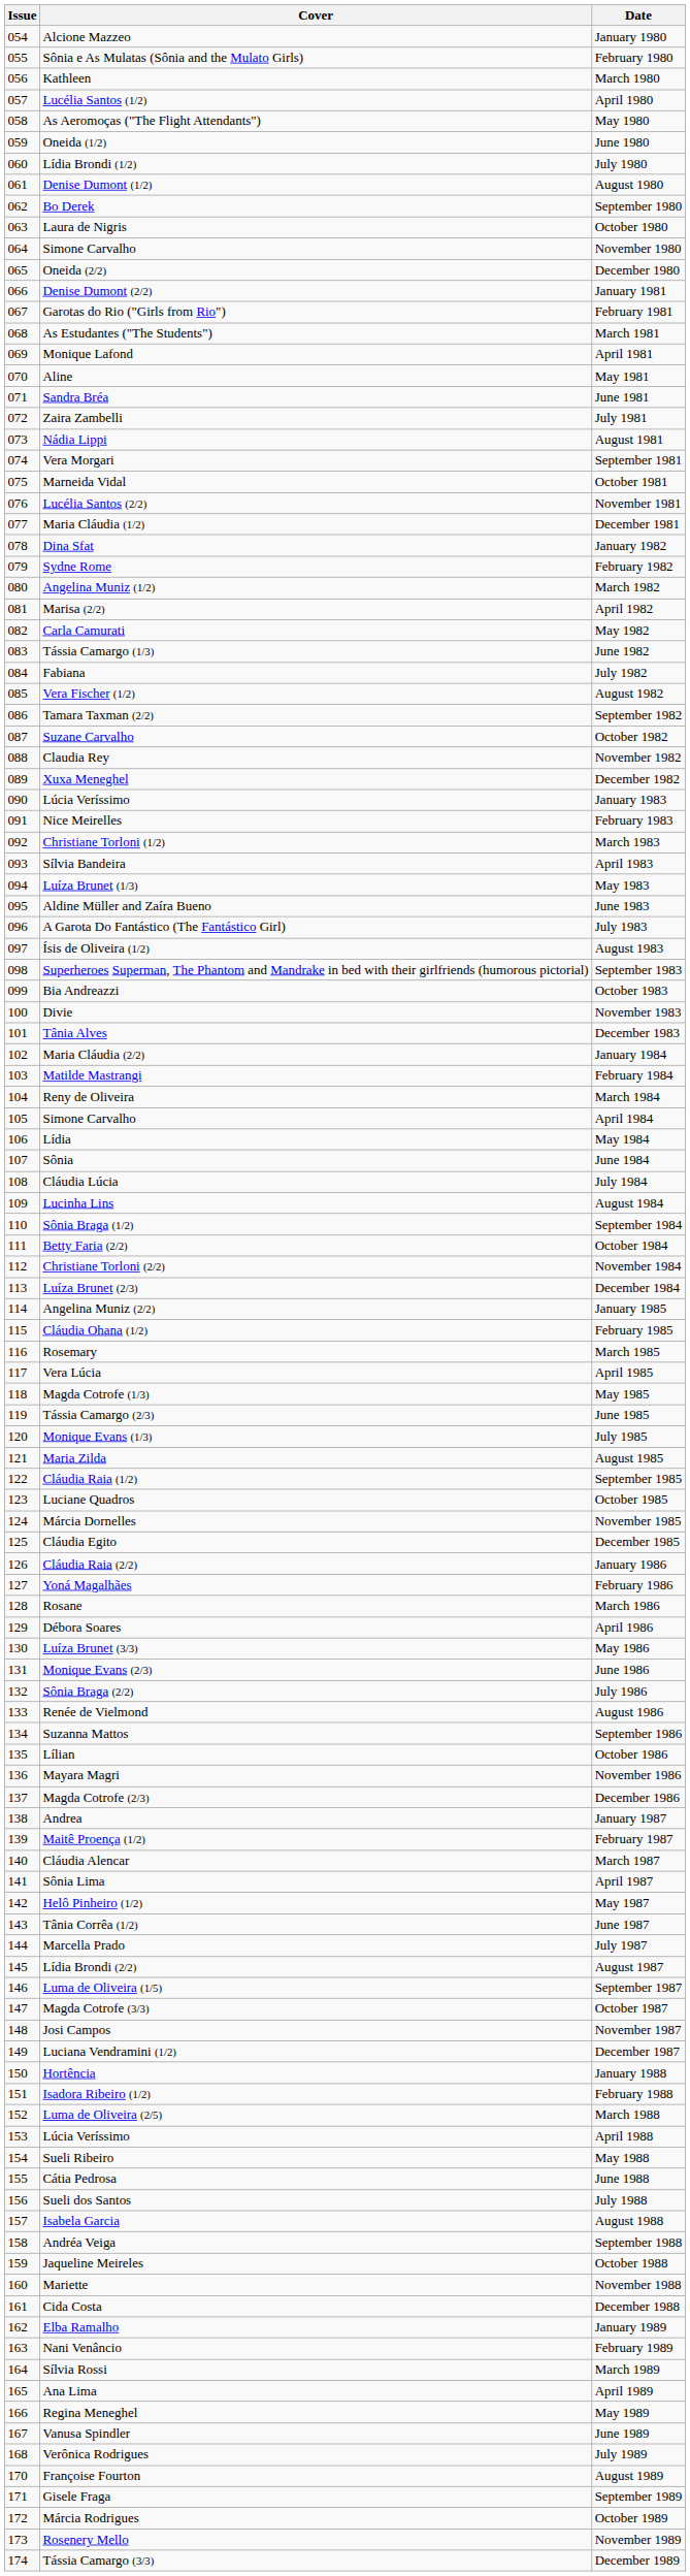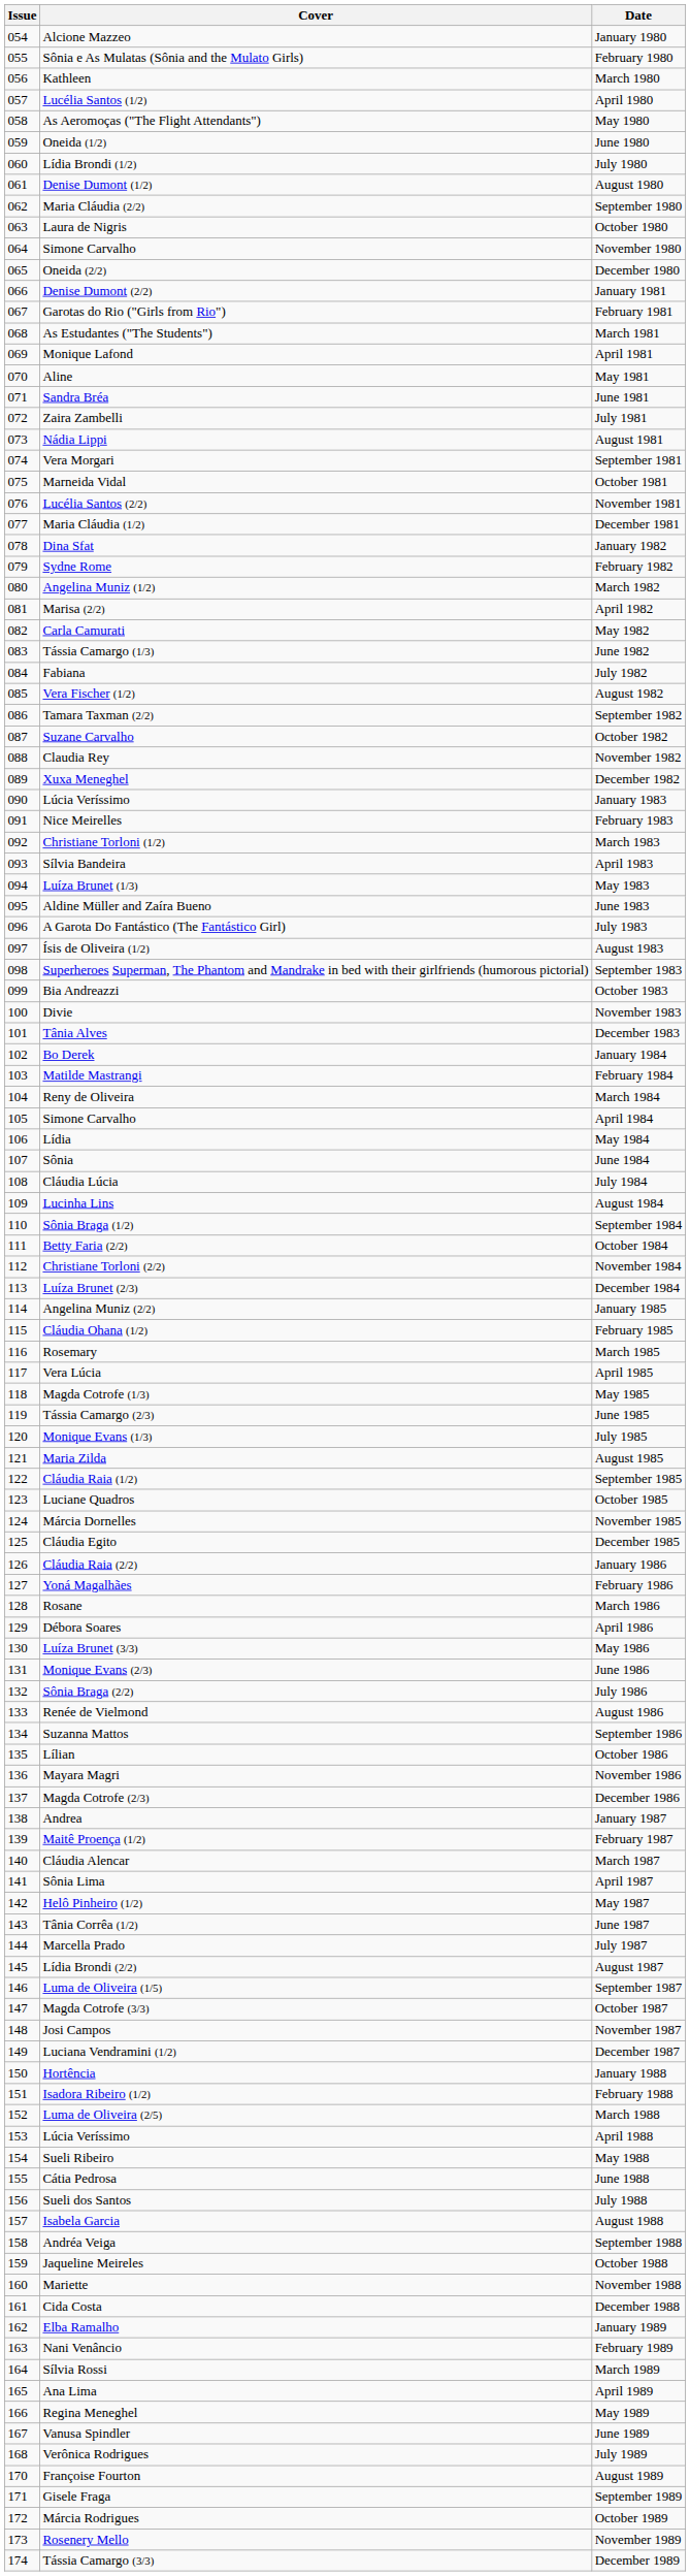 <table class="wikitable">
 <tr>
 <th>Issue</th>
 <th>Cover</th>
 <th>Date</th>
 </tr>
 <tr>
 <td>054</td>
 <td>Alcione Mazzeo</td>
 <td>January 1980</td>
 </tr>
 <tr>
 <td>055</td>
 <td>Sônia e As Mulatas (Sônia and the <a href='#'>Mulato</a> Girls)</td>
 <td>February 1980</td>
 </tr>
 <tr>
 <td>056</td>
 <td>Kathleen</td>
 <td>March 1980</td>
 </tr>
 <tr>
 <td>057</td>
 <td><a href='#'>Lucélia Santos</a> <small>(1/2)</small></td>
 <td>April 1980</td>
 </tr>
 <tr>
 <td>058</td>
 <td>As Aeromoças ("The Flight Attendants")</td>
 <td>May 1980</td>
 </tr>
 <tr>
 <td>059</td>
 <td>Oneida <small>(1/2)</small></td>
 <td>June 1980</td>
 </tr>
 <tr>
 <td>060</td>
 <td>Lídia Brondi <small>(1/2)</small></td>
 <td>July 1980</td>
 </tr>
 <tr>
 <td>061</td>
 <td><a href='#'>Denise Dumont</a> <small>(1/2)</small></td>
 <td>August 1980</td>
 </tr>
 <tr>
 <td>062</td>
-<td><a href='#'>Bo Derek</a></td>
+<td>Maria Cláudia <small>(2/2)</small></td>
 <td>September 1980</td>
 </tr>
 <tr>
 <td>063</td>
 <td>Laura de Nigris</td>
 <td>October 1980</td>
 </tr>
 <tr>
 <td>064</td>
 <td>Simone Carvalho</td>
 <td>November 1980</td>
 </tr>
 <tr>
 <td>065</td>
 <td>Oneida <small>(2/2)</small></td>
 <td>December 1980</td>
 </tr>
 <tr>
 <td>066</td>
 <td><a href='#'>Denise Dumont</a> <small>(2/2)</small></td>
 <td>January 1981</td>
 </tr>
 <tr>
 <td>067</td>
 <td>Garotas do Rio ("Girls from <a href='#'>Rio</a>")</td>
 <td>February 1981</td>
 </tr>
 <tr>
 <td>068</td>
 <td>As Estudantes ("The Students")</td>
 <td>March 1981</td>
 </tr>
 <tr>
 <td>069</td>
 <td>Monique Lafond</td>
 <td>April 1981</td>
 </tr>
 <tr>
 <td>070</td>
 <td>Aline</td>
 <td>May 1981</td>
 </tr>
 <tr>
 <td>071</td>
 <td><a href='#'>Sandra Bréa</a></td>
 <td>June 1981</td>
 </tr>
 <tr>
 <td>072</td>
 <td>Zaira Zambelli</td>
 <td>July 1981</td>
 </tr>
 <tr>
 <td>073</td>
 <td><a href='#'>Nádia Lippi</a></td>
 <td>August 1981</td>
 </tr>
 <tr>
 <td>074</td>
 <td>Vera Morgari</td>
 <td>September 1981</td>
 </tr>
 <tr>
 <td>075</td>
 <td>Marneida Vidal</td>
 <td>October 1981</td>
 </tr>
 <tr>
 <td>076</td>
 <td><a href='#'>Lucélia Santos</a> <small>(2/2)</small></td>
 <td>November 1981</td>
 </tr>
 <tr>
 <td>077</td>
 <td>Maria Cláudia <small>(1/2)</small></td>
 <td>December 1981</td>
 </tr>
 <tr>
 <td>078</td>
 <td><a href='#'>Dina Sfat</a></td>
 <td>January 1982</td>
 </tr>
 <tr>
 <td>079</td>
 <td><a href='#'>Sydne Rome</a></td>
 <td>February 1982</td>
 </tr>
 <tr>
 <td>080</td>
 <td><a href='#'>Angelina Muniz</a> <small>(1/2)</small></td>
 <td>March 1982</td>
 </tr>
 <tr>
 <td>081</td>
 <td>Marisa <small>(2/2)</small></td>
 <td>April 1982</td>
 </tr>
 <tr>
 <td>082</td>
 <td><a href='#'>Carla Camurati</a></td>
 <td>May 1982</td>
 </tr>
 <tr>
 <td>083</td>
 <td>Tássia Camargo <small> (1/3) </small></td>
 <td>June 1982</td>
 </tr>
 <tr>
 <td>084</td>
 <td>Fabiana</td>
 <td>July 1982</td>
 </tr>
 <tr>
 <td>085</td>
 <td><a href='#'>Vera Fischer</a> <small>(1/2)</small></td>
 <td>August 1982</td>
 </tr>
 <tr>
 <td>086</td>
 <td>Tamara Taxman <small>(2/2)</small></td>
 <td>September 1982</td>
 </tr>
 <tr>
 <td>087</td>
 <td><a href='#'>Suzane Carvalho</a></td>
 <td>October 1982</td>
 </tr>
 <tr>
 <td>088</td>
 <td>Claudia Rey</td>
 <td>November 1982</td>
 </tr>
 <tr>
 <td>089</td>
 <td><a href='#'>Xuxa Meneghel</a></td>
 <td>December 1982</td>
 </tr>
 <tr>
 <td>090</td>
 <td>Lúcia Veríssimo</td>
 <td>January 1983</td>
 </tr>
 <tr>
 <td>091</td>
 <td>Nice Meirelles</td>
 <td>February 1983</td>
 </tr>
 <tr>
 <td>092</td>
 <td><a href='#'>Christiane Torloni</a> <small>(1/2)</small></td>
 <td>March 1983</td>
 </tr>
 <tr>
 <td>093</td>
 <td>Sílvia Bandeira</td>
 <td>April 1983</td>
 </tr>
 <tr>
 <td>094</td>
 <td><a href='#'>Luíza Brunet</a> <small>(1/3)</small></td>
 <td>May 1983</td>
 </tr>
 <tr>
 <td>095</td>
 <td>Aldine Müller and Zaíra Bueno</td>
 <td>June 1983</td>
 </tr>
 <tr>
 <td>096</td>
 <td>A Garota Do Fantástico (The <a href='#'>Fantástico</a> Girl)</td>
 <td>July 1983</td>
 </tr>
 <tr>
 <td>097</td>
 <td>Ísis de Oliveira <small>(1/2)</small></td>
 <td>August 1983</td>
 </tr>
 <tr>
 <td>098</td>
 <td><a href='#'>Superheroes</a> <a href='#'>Superman</a>, <a href='#'>The Phantom</a> and <a href='#'>Mandrake</a> in bed with their girlfriends (humorous pictorial)</td>
 <td>September 1983</td>
 </tr>
 <tr>
 <td>099</td>
 <td>Bia Andreazzi</td>
 <td>October 1983</td>
 </tr>
 <tr>
 <td>100</td>
 <td>Divie</td>
 <td>November 1983</td>
 </tr>
 <tr>
 <td>101</td>
 <td><a href='#'>Tânia Alves</a></td>
 <td>December 1983</td>
 </tr>
 <tr>
 <td>102</td>
-<td>Maria Cláudia <small>(2/2)</small></td>
+<td><a href='#'>Bo Derek</a></td>
 <td>January 1984</td>
 </tr>
 <tr>
 <td>103</td>
 <td><a href='#'>Matilde Mastrangi</a></td>
 <td>February 1984</td>
 </tr>
 <tr>
 <td>104</td>
 <td>Reny de Oliveira</td>
 <td>March 1984</td>
 </tr>
 <tr>
 <td>105</td>
 <td>Simone Carvalho</td>
 <td>April 1984</td>
 </tr>
 <tr>
 <td>106</td>
 <td>Lídia</td>
 <td>May 1984</td>
 </tr>
 <tr>
 <td>107</td>
 <td>Sônia</td>
 <td>June 1984</td>
 </tr>
 <tr>
 <td>108</td>
 <td>Cláudia Lúcia</td>
 <td>July 1984</td>
 </tr>
 <tr>
 <td>109</td>
 <td><a href='#'>Lucinha Lins</a></td>
 <td>August 1984</td>
 </tr>
 <tr>
 <td>110</td>
 <td><a href='#'>Sônia Braga</a> <small>(1/2)</small></td>
 <td>September 1984</td>
 </tr>
 <tr>
 <td>111</td>
 <td><a href='#'>Betty Faria</a> <small>(2/2)</small></td>
 <td>October 1984</td>
 </tr>
 <tr>
 <td>112</td>
 <td><a href='#'>Christiane Torloni</a> <small>(2/2)</small></td>
 <td>November 1984</td>
 </tr>
 <tr>
 <td>113</td>
 <td><a href='#'>Luíza Brunet</a> <small>(2/3)</small></td>
 <td>December 1984</td>
 </tr>
 <tr>
 <td>114</td>
 <td>Angelina Muniz <small>(2/2)</small></td>
 <td>January 1985</td>
 </tr>
 <tr>
 <td>115</td>
 <td><a href='#'>Cláudia Ohana</a> <small>(1/2)</small></td>
 <td>February 1985</td>
 </tr>
 <tr>
 <td>116</td>
 <td>Rosemary</td>
 <td>March 1985</td>
 </tr>
 <tr>
 <td>117</td>
 <td>Vera Lúcia</td>
 <td>April 1985</td>
 </tr>
 <tr>
 <td>118</td>
 <td>Magda Cotrofe <small> (1/3) </small></td>
 <td>May 1985</td>
 </tr>
 <tr>
 <td>119</td>
 <td>Tássia Camargo <small> (2/3) </small></td>
 <td>June 1985</td>
 </tr>
 <tr>
 <td>120</td>
 <td><a href='#'>Monique Evans</a> <small>(1/3)</small></td>
 <td>July 1985</td>
 </tr>
 <tr>
 <td>121</td>
 <td><a href='#'>Maria Zilda</a></td>
 <td>August 1985</td>
 </tr>
 <tr>
 <td>122</td>
 <td><a href='#'>Cláudia Raia</a> <small>(1/2)</small></td>
 <td>September 1985</td>
 </tr>
 <tr>
 <td>123</td>
 <td>Luciane Quadros</td>
 <td>October 1985</td>
 </tr>
 <tr>
 <td>124</td>
 <td>Márcia Dornelles</td>
 <td>November 1985</td>
 </tr>
 <tr>
 <td>125</td>
 <td>Cláudia Egito</td>
 <td>December 1985</td>
 </tr>
 <tr>
 <td>126</td>
 <td><a href='#'>Cláudia Raia</a> <small>(2/2)</small></td>
 <td>January 1986</td>
 </tr>
 <tr>
 <td>127</td>
 <td><a href='#'>Yoná Magalhães</a></td>
 <td>February 1986</td>
 </tr>
 <tr>
 <td>128</td>
 <td>Rosane</td>
 <td>March 1986</td>
 </tr>
 <tr>
 <td>129</td>
 <td>Débora Soares</td>
 <td>April 1986</td>
 </tr>
 <tr>
 <td>130</td>
 <td><a href='#'>Luíza Brunet</a> <small>(3/3)</small></td>
 <td>May 1986</td>
 </tr>
 <tr>
 <td>131</td>
 <td><a href='#'>Monique Evans</a> <small>(2/3)</small></td>
 <td>June 1986</td>
 </tr>
 <tr>
 <td>132</td>
 <td><a href='#'>Sônia Braga</a> <small>(2/2)</small></td>
 <td>July 1986</td>
 </tr>
 <tr>
 <td>133</td>
 <td>Renée de Vielmond</td>
 <td>August 1986</td>
 </tr>
 <tr>
 <td>134</td>
 <td>Suzanna Mattos</td>
 <td>September 1986</td>
 </tr>
 <tr>
 <td>135</td>
 <td>Lílian</td>
 <td>October 1986</td>
 </tr>
 <tr>
 <td>136</td>
 <td>Mayara Magri</td>
 <td>November 1986</td>
 </tr>
 <tr>
 <td>137</td>
 <td>Magda Cotrofe <small> (2/3) </small></td>
 <td>December 1986</td>
 </tr>
 <tr>
 <td>138</td>
 <td>Andrea</td>
 <td>January 1987</td>
 </tr>
 <tr>
 <td>139</td>
 <td><a href='#'>Maitê Proença</a> <small>(1/2)</small></td>
 <td>February 1987</td>
 </tr>
 <tr>
 <td>140</td>
 <td>Cláudia Alencar</td>
 <td>March 1987</td>
 </tr>
 <tr>
 <td>141</td>
 <td>Sônia Lima</td>
 <td>April 1987</td>
 </tr>
 <tr>
 <td>142</td>
 <td><a href='#'>Helô Pinheiro</a> <small>(1/2)</small></td>
 <td>May 1987</td>
 </tr>
 <tr>
 <td>143</td>
 <td>Tânia Corrêa <small>(1/2)</small></td>
 <td>June 1987</td>
 </tr>
 <tr>
 <td>144</td>
 <td>Marcella Prado</td>
 <td>July 1987</td>
 </tr>
 <tr>
 <td>145</td>
 <td>Lídia Brondi <small>(2/2)</small></td>
 <td>August 1987</td>
 </tr>
 <tr>
 <td>146</td>
 <td><a href='#'>Luma de Oliveira</a> <small>(1/5)</small></td>
 <td>September 1987</td>
 </tr>
 <tr>
 <td>147</td>
 <td>Magda Cotrofe <small> (3/3) </small></td>
 <td>October 1987</td>
 </tr>
 <tr>
 <td>148</td>
 <td>Josi Campos</td>
 <td>November 1987</td>
 </tr>
 <tr>
 <td>149</td>
 <td>Luciana Vendramini <small>(1/2)</small></td>
 <td>December 1987</td>
 </tr>
 <tr>
 <td>150</td>
 <td><a href='#'>Hortência</a></td>
 <td>January 1988</td>
 </tr>
 <tr>
 <td>151</td>
 <td><a href='#'>Isadora Ribeiro</a> <small>(1/2)</small></td>
 <td>February 1988</td>
 </tr>
 <tr>
 <td>152</td>
 <td><a href='#'>Luma de Oliveira</a> <small>(2/5)</small></td>
 <td>March 1988</td>
 </tr>
 <tr>
 <td>153</td>
 <td>Lúcia Veríssimo</td>
 <td>April 1988</td>
 </tr>
 <tr>
 <td>154</td>
 <td>Sueli Ribeiro</td>
 <td>May 1988</td>
 </tr>
 <tr>
 <td>155</td>
 <td>Cátia Pedrosa</td>
 <td>June 1988</td>
 </tr>
 <tr>
 <td>156</td>
 <td>Sueli dos Santos</td>
 <td>July 1988</td>
 </tr>
 <tr>
 <td>157</td>
 <td><a href='#'>Isabela Garcia</a></td>
 <td>August 1988</td>
 </tr>
 <tr>
 <td>158</td>
 <td>Andréa Veiga</td>
 <td>September 1988</td>
 </tr>
 <tr>
 <td>159</td>
 <td>Jaqueline Meireles</td>
 <td>October 1988</td>
 </tr>
 <tr>
 <td>160</td>
 <td>Mariette</td>
 <td>November 1988</td>
 </tr>
 <tr>
 <td>161</td>
 <td>Cida Costa</td>
 <td>December 1988</td>
 </tr>
 <tr>
 <td>162</td>
 <td><a href='#'>Elba Ramalho</a></td>
 <td>January 1989</td>
 </tr>
 <tr>
 <td>163</td>
 <td>Nani Venâncio</td>
 <td>February 1989</td>
 </tr>
 <tr>
 <td>164</td>
 <td>Sílvia Rossi</td>
 <td>March 1989</td>
 </tr>
 <tr>
 <td>165</td>
 <td>Ana Lima</td>
 <td>April 1989</td>
 </tr>
 <tr>
 <td>166</td>
 <td>Regina Meneghel</td>
 <td>May 1989</td>
 </tr>
 <tr>
 <td>167</td>
 <td>Vanusa Spindler</td>
 <td>June 1989</td>
 </tr>
 <tr>
 <td>168</td>
 <td>Verônica Rodrigues</td>
 <td>July 1989</td>
 </tr>
 <tr>
 <td>170</td>
 <td>Françoise Fourton</td>
 <td>August 1989</td>
 </tr>
 <tr>
 <td>171</td>
 <td>Gisele Fraga</td>
 <td>September 1989</td>
 </tr>
 <tr>
 <td>172</td>
 <td>Márcia Rodrigues</td>
 <td>October 1989</td>
 </tr>
 <tr>
 <td>173</td>
 <td><a href='#'>Rosenery Mello</a></td>
 <td>November 1989</td>
 </tr>
 <tr>
 <td>174</td>
 <td>Tássia Camargo <small> (3/3) </small></td>
 <td>December 1989</td>
 </tr>
 </table>
